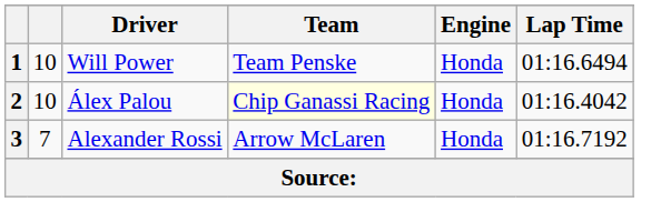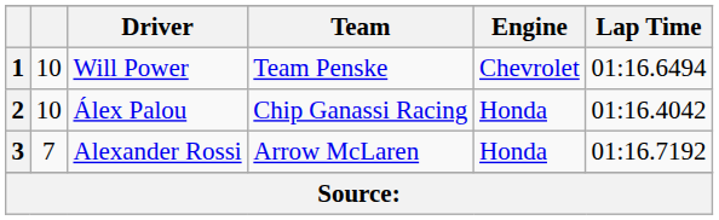 <table class="wikitable" style="font-size:95%;">
 <tr>
 </tr>
 <tr>
 <th></th>
 <th></th>
 <th>Driver</th>
 <th>Team</th>
 <th>Engine</th>
 <th>Lap Time</th>
 </tr>
 <tr>
 <th>1</th>
 <td align="center">10</td>
 <td> <a href='#'>Will Power</a></td>
 <td><a href='#'>Team Penske</a></td>
-<td><a href='#'>Honda</a></td>
+<td><a href='#'>Chevrolet</a></td>
 <td>01:16.6494</td>
 </tr>
 <tr>
 <th>2</th>
 <td align="center">10</td>
 <td> <a href='#'>Álex Palou</a></td>
-<td style="background: lightyellow;"><a href='#'>Chip Ganassi Racing</a></td>
+<td><a href='#'>Chip Ganassi Racing</a></td>
 <td><a href='#'>Honda</a></td>
 <td>01:16.4042</td>
 </tr>
 <tr>
 <th>3</th>
 <td align="center">7</td>
 <td> <a href='#'>Alexander Rossi</a></td>
 <td><a href='#'>Arrow McLaren</a></td>
 <td><a href='#'>Honda</a></td>
 <td>01:16.7192</td>
 </tr>
 <tr>
 </tr>
 <tr class="sortbottom">
 <th colspan="6">Source:</th>
 </tr>
 </table>
